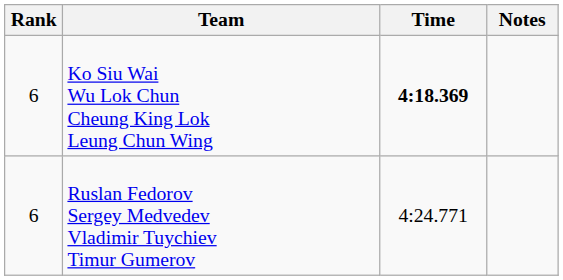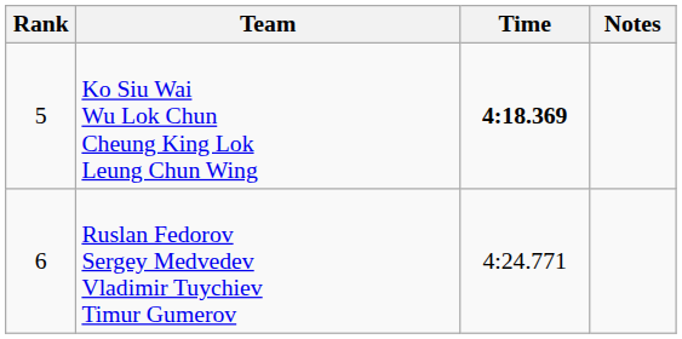 <table class=wikitable style="text-align:center">
 <tr>
 <th width=40>Rank</th>
 <th width=250>Team</th>
 <th width=80>Time</th>
 <th width=50>Notes</th>
 </tr>
 <tr>
-<td>6</td>
+<td>5</td>
 <td align=left><br><a href='#'>Ko Siu Wai</a><br><a href='#'>Wu Lok Chun</a><br><a href='#'>Cheung King Lok</a><br><a href='#'>Leung Chun Wing</a></td>
 <td><strong>4:18.369</strong></td>
 <td></td>
 </tr>
 <tr>
 <td>6</td>
 <td align=left><br><a href='#'>Ruslan Fedorov</a><br><a href='#'>Sergey Medvedev</a><br><a href='#'>Vladimir Tuychiev</a><br><a href='#'>Timur Gumerov</a></td>
 <td>4:24.771</td>
 <td></td>
 </tr>
 </table>
